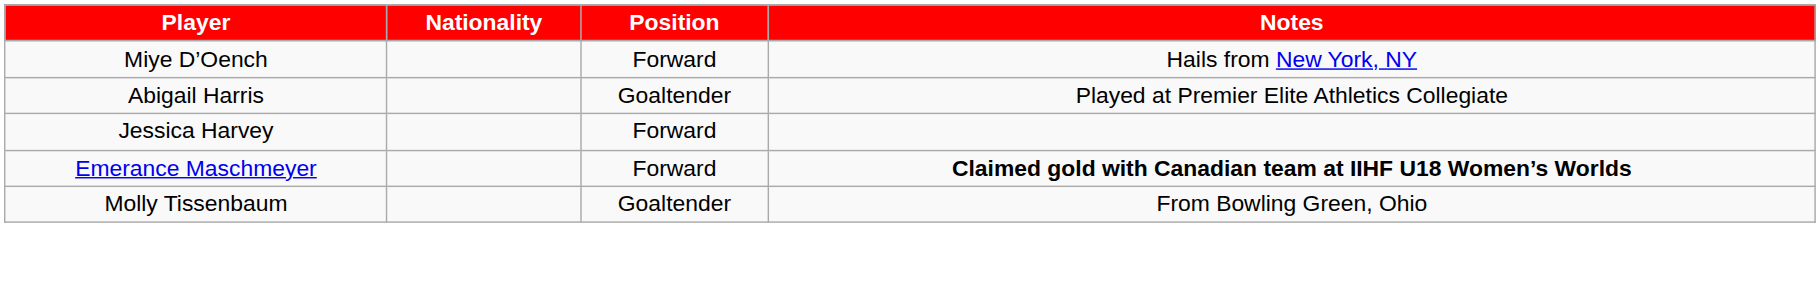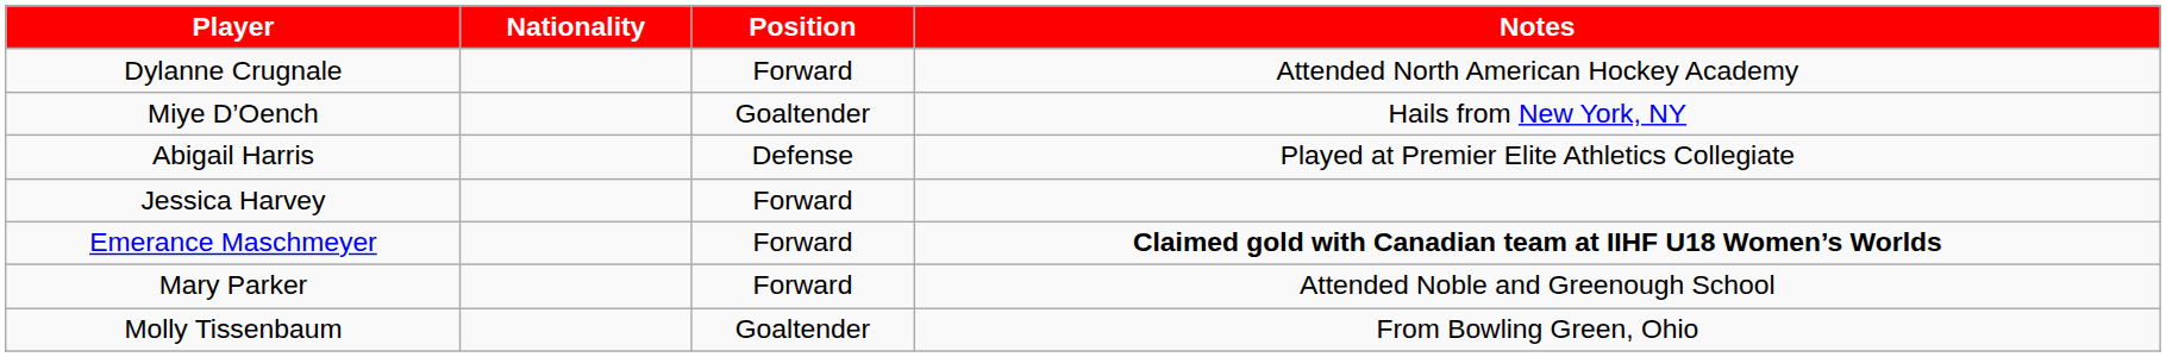 <table class="wikitable" width="80%">
 <tr align="center"  style=" background:red;color:white;">
 <td><strong>Player</strong></td>
 <td><strong>Nationality</strong></td>
 <td><strong>Position</strong></td>
 <td><strong>Notes</strong></td>
 </tr>
 <tr align="center" bgcolor="">
+<td>Dylanne Crugnale</td>
+<td></td>
+<td>Forward</td>
+<td>Attended North American Hockey Academy</td>
+</tr>
+<tr align="center" bgcolor="">
 <td>Miye D’Oench</td>
 <td></td>
-<td>Forward</td>
+<td>Goaltender</td>
 <td>Hails from <a href='#'>New York, NY</a></td>
 </tr>
 <tr align="center" bgcolor="">
 <td>Abigail Harris</td>
 <td></td>
-<td>Goaltender</td>
+<td>Defense</td>
 <td>Played at Premier Elite Athletics Collegiate</td>
 </tr>
 <tr align="center" bgcolor="">
 <td>Jessica Harvey</td>
 <td></td>
 <td>Forward</td>
 <td></td>
 </tr>
 <tr align="center" bgcolor="">
 <td><a href='#'>Emerance Maschmeyer</a></td>
 <td></td>
 <td>Forward</td>
 <td><strong>Claimed gold with Canadian team at IIHF U18 Women’s Worlds</strong></td>
 </tr>
 <tr align="center" bgcolor="">
+<td>Mary Parker</td>
+<td></td>
+<td>Forward</td>
+<td>Attended Noble and Greenough School</td>
+</tr>
+<tr align="center" bgcolor="">
 <td>Molly Tissenbaum</td>
 <td></td>
 <td>Goaltender</td>
 <td>From Bowling Green, Ohio</td>
 </tr>
 </table>
